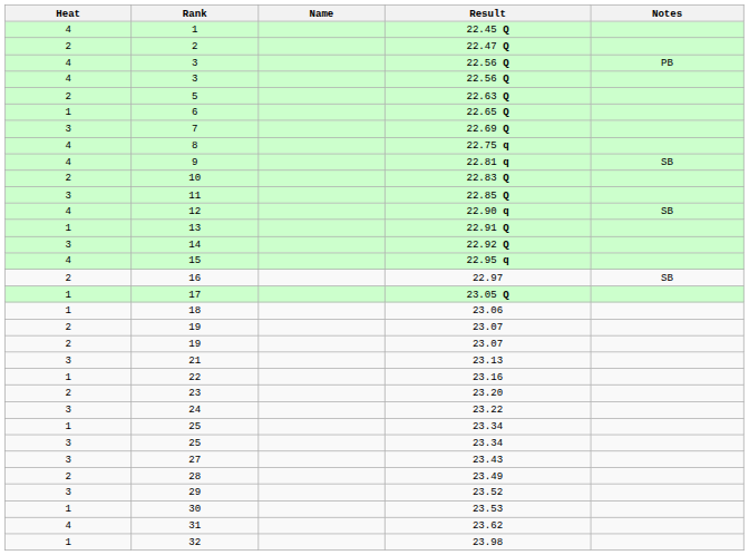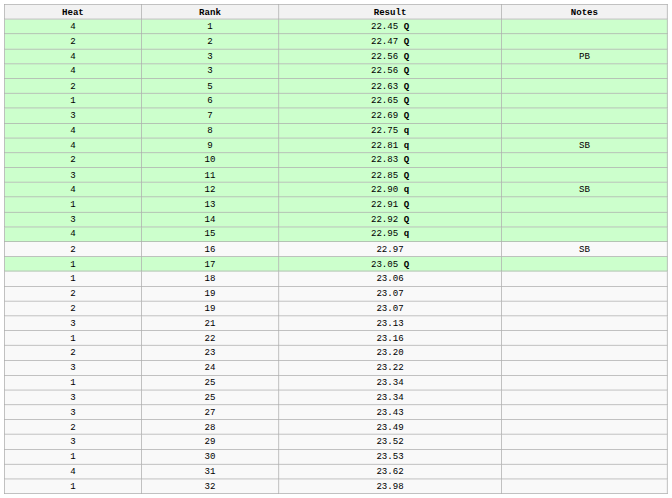 <table class="sortable wikitable" width=75%>
 <tr>
 <th>Heat</th>
 <th>Rank</th>
-<th>Name</th>
 <th>Result</th>
 <th>Notes</th>
 </tr>
 <tr style="background:#ccffcc;" align="center">
 <td>4</td>
 <td>1</td>
-<td align="left"></td>
 <td>22.45 <strong>Q</strong></td>
 <td></td>
 </tr>
 <tr style="background:#ccffcc;" align="center">
 <td>2</td>
 <td>2</td>
-<td align="left"></td>
 <td>22.47 <strong>Q</strong></td>
 <td></td>
 </tr>
 <tr style="background:#ccffcc;" align="center">
 <td>4</td>
 <td>3</td>
-<td align="left"></td>
 <td>22.56 <strong>Q</strong></td>
 <td>PB</td>
 </tr>
 <tr style="background:#ccffcc;" align="center">
 <td>4</td>
 <td>3</td>
-<td align="left"></td>
 <td>22.56 <strong>Q</strong></td>
 <td></td>
 </tr>
 <tr style="background:#ccffcc;" align="center">
 <td>2</td>
 <td>5</td>
-<td align="left"></td>
 <td>22.63 <strong>Q</strong></td>
 <td></td>
 </tr>
 <tr style="background:#ccffcc;" align="center">
 <td>1</td>
 <td>6</td>
-<td align="left"></td>
 <td>22.65 <strong>Q</strong></td>
 <td></td>
 </tr>
 <tr style="background:#ccffcc;" align="center">
 <td>3</td>
 <td>7</td>
-<td align="left"></td>
 <td>22.69 <strong>Q</strong></td>
 <td></td>
 </tr>
 <tr style="background:#ccffcc;" align="center">
 <td>4</td>
 <td>8</td>
-<td align="left"></td>
 <td>22.75 <strong>q</strong></td>
 <td></td>
 </tr>
 <tr style="background:#ccffcc;" align="center">
 <td>4</td>
 <td>9</td>
-<td align="left"></td>
 <td>22.81 <strong>q</strong></td>
 <td>SB</td>
 </tr>
 <tr style="background:#ccffcc;" align="center">
 <td>2</td>
 <td>10</td>
-<td align="left"></td>
 <td>22.83 <strong>Q</strong></td>
 <td></td>
 </tr>
 <tr style="background:#ccffcc;" align="center">
 <td>3</td>
 <td>11</td>
-<td align="left"></td>
 <td>22.85 <strong>Q</strong></td>
 <td></td>
 </tr>
 <tr style="background:#ccffcc;" align="center">
 <td>4</td>
 <td>12</td>
-<td align="left"></td>
 <td>22.90 <strong>q</strong></td>
 <td>SB</td>
 </tr>
 <tr style="background:#ccffcc;" align="center">
 <td>1</td>
 <td>13</td>
-<td align="left"></td>
 <td>22.91 <strong>Q</strong></td>
 <td></td>
 </tr>
 <tr style="background:#ccffcc;" align="center">
 <td>3</td>
 <td>14</td>
-<td align="left"></td>
 <td>22.92 <strong>Q</strong></td>
 <td></td>
 </tr>
 <tr style="background:#ccffcc;" align="center">
 <td>4</td>
 <td>15</td>
-<td align="left"></td>
 <td>22.95 <strong>q</strong></td>
 <td></td>
 </tr>
 <tr align="center">
 <td>2</td>
 <td>16</td>
-<td align="left"></td>
 <td>22.97</td>
 <td>SB</td>
 </tr>
 <tr style="background:#ccffcc;" align="center">
 <td>1</td>
 <td>17</td>
-<td align="left"></td>
 <td>23.05 <strong>Q</strong></td>
 <td></td>
 </tr>
 <tr align="center">
 <td>1</td>
 <td>18</td>
-<td align="left"></td>
 <td>23.06</td>
 <td></td>
 </tr>
 <tr align="center">
 <td>2</td>
 <td>19</td>
-<td align="left"></td>
 <td>23.07</td>
 <td></td>
 </tr>
 <tr align="center">
 <td>2</td>
 <td>19</td>
-<td align="left"></td>
 <td>23.07</td>
 <td></td>
 </tr>
 <tr align="center">
 <td>3</td>
 <td>21</td>
-<td align="left"></td>
 <td>23.13</td>
 <td></td>
 </tr>
 <tr align="center">
 <td>1</td>
 <td>22</td>
-<td align="left"></td>
 <td>23.16</td>
 <td></td>
 </tr>
 <tr align="center">
 <td>2</td>
 <td>23</td>
-<td align="left"></td>
 <td>23.20</td>
 <td></td>
 </tr>
 <tr align="center">
 <td>3</td>
 <td>24</td>
-<td align="left"></td>
 <td>23.22</td>
 <td></td>
 </tr>
 <tr align="center">
 <td>1</td>
 <td>25</td>
-<td align="left"></td>
 <td>23.34</td>
 <td></td>
 </tr>
 <tr align="center">
 <td>3</td>
 <td>25</td>
-<td align="left"></td>
 <td>23.34</td>
 <td></td>
 </tr>
 <tr align="center">
 <td>3</td>
 <td>27</td>
-<td align="left"></td>
 <td>23.43</td>
 <td></td>
 </tr>
 <tr align="center">
 <td>2</td>
 <td>28</td>
-<td align="left"></td>
 <td>23.49</td>
 <td></td>
 </tr>
 <tr align="center">
 <td>3</td>
 <td>29</td>
-<td align="left"></td>
 <td>23.52</td>
 <td></td>
 </tr>
 <tr align="center">
 <td>1</td>
 <td>30</td>
-<td align="left"></td>
 <td>23.53</td>
 <td></td>
 </tr>
 <tr align="center">
 <td>4</td>
 <td>31</td>
-<td align="left"></td>
 <td>23.62</td>
 <td></td>
 </tr>
 <tr align="center">
 <td>1</td>
 <td>32</td>
-<td align="left"></td>
 <td>23.98</td>
 <td></td>
 </tr>
 </table>
